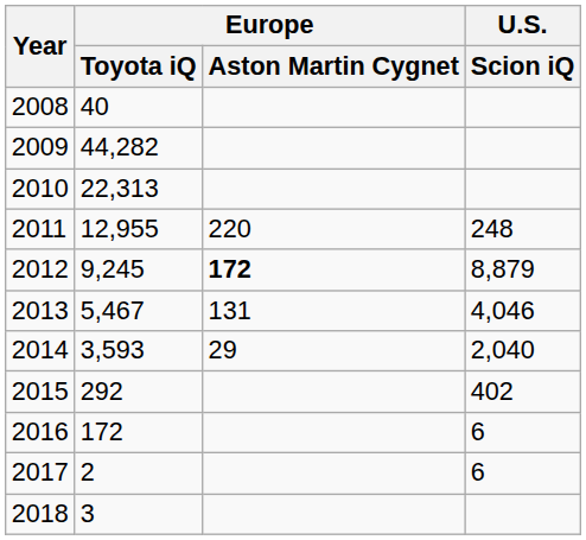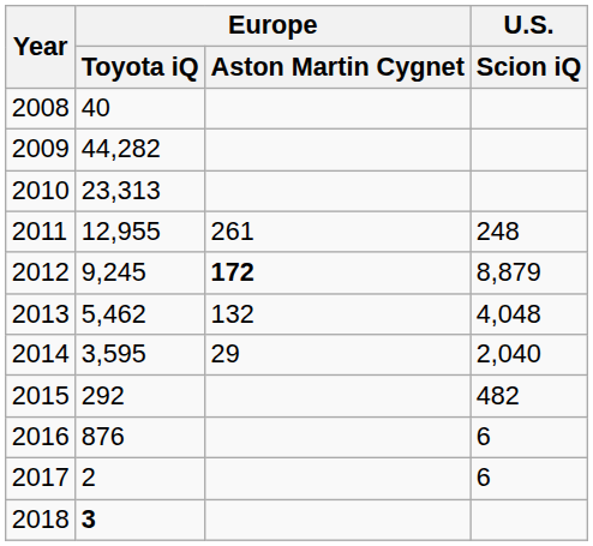 <table class="wikitable">
 <tr>
 <th rowspan="2">Year</th>
 <th colspan="2">Europe</th>
 <th>U.S.</th>
 </tr>
 <tr>
 <th>Toyota iQ</th>
 <th>Aston Martin Cygnet</th>
 <th>Scion iQ</th>
 </tr>
 <tr>
 <td>2008</td>
 <td>40</td>
 <td></td>
 <td></td>
 </tr>
 <tr>
 <td>2009</td>
 <td>44,282</td>
 <td></td>
 <td></td>
 </tr>
 <tr>
 <td>2010</td>
-<td>22,313</td>
+<td>23,313</td>
 <td></td>
 <td></td>
 </tr>
 <tr>
 <td>2011</td>
 <td>12,955</td>
-<td>220</td>
+<td>261</td>
 <td>248</td>
 </tr>
 <tr>
 <td>2012</td>
 <td>9,245</td>
 <td><strong>172</strong></td>
 <td>8,879</td>
 </tr>
 <tr>
 <td>2013</td>
-<td>5,467</td>
-<td>131</td>
-<td>4,046</td>
+<td>5,462</td>
+<td>132</td>
+<td>4,048</td>
 </tr>
 <tr>
 <td>2014</td>
-<td>3,593</td>
+<td>3,595</td>
 <td>29</td>
 <td>2,040</td>
 </tr>
 <tr>
 <td>2015</td>
 <td>292</td>
 <td></td>
-<td>402</td>
+<td>482</td>
 </tr>
 <tr>
 <td>2016</td>
-<td>172</td>
+<td>876</td>
 <td></td>
 <td>6</td>
 </tr>
 <tr>
 <td>2017</td>
 <td>2</td>
 <td></td>
 <td>6</td>
 </tr>
 <tr>
 <td>2018</td>
-<td>3</td>
+<td><strong>3</strong></td>
 <td></td>
 <td></td>
 </tr>
 </table>
